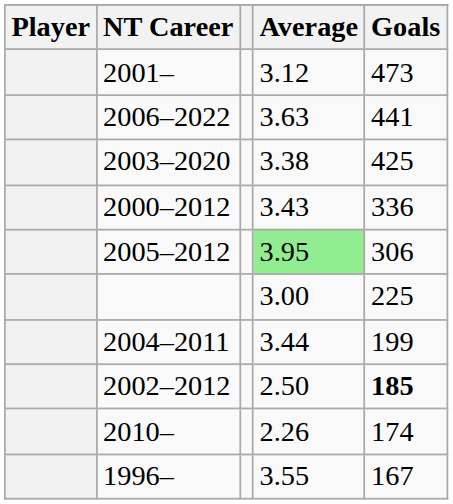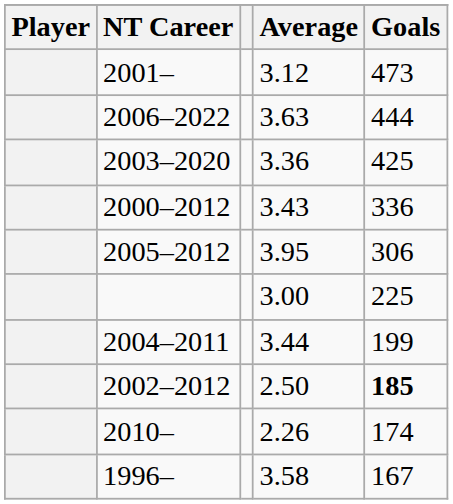 <table class="wikitable sortable plainrowheaders static-row-numbers">
 <tr>
 </tr>
 <tr>
 <th scope="col">Player</th>
 <th scope="col">NT Career</th>
 <th scope="col"></th>
 <th scope="col">Average</th>
 <th scope="col">Goals</th>
 </tr>
 <tr>
 <th scope="row"></th>
 <td>2001–</td>
 <td></td>
 <td>3.12</td>
 <td>473</td>
 </tr>
 <tr>
 <th scope="row"></th>
 <td>2006–2022</td>
 <td></td>
 <td>3.63</td>
-<td>441</td>
+<td>444</td>
 </tr>
 <tr>
 <th scope="row"></th>
 <td>2003–2020</td>
 <td></td>
-<td>3.38</td>
+<td>3.36</td>
 <td>425</td>
 </tr>
 <tr>
 <th scope="row"></th>
 <td>2000–2012</td>
 <td></td>
 <td>3.43</td>
 <td>336</td>
 </tr>
 <tr>
 <th scope="row"></th>
 <td>2005–2012</td>
 <td></td>
-<td style="background: lightgreen;">3.95</td>
+<td>3.95</td>
 <td>306</td>
 </tr>
 <tr>
 <th scope="row"></th>
 <td></td>
 <td></td>
 <td>3.00</td>
 <td>225</td>
 </tr>
 <tr>
 <th scope="row"></th>
 <td>2004–2011</td>
 <td></td>
 <td>3.44</td>
 <td>199</td>
 </tr>
 <tr>
 <th scope="row"></th>
 <td>2002–2012</td>
 <td></td>
 <td>2.50</td>
 <td><strong>185</strong></td>
 </tr>
 <tr>
 <th scope="row"></th>
 <td>2010–</td>
 <td></td>
 <td>2.26</td>
 <td>174</td>
 </tr>
 <tr>
 <th scope="row"></th>
 <td>1996–</td>
 <td></td>
-<td>3.55</td>
+<td>3.58</td>
 <td>167</td>
 </tr>
 </table>
